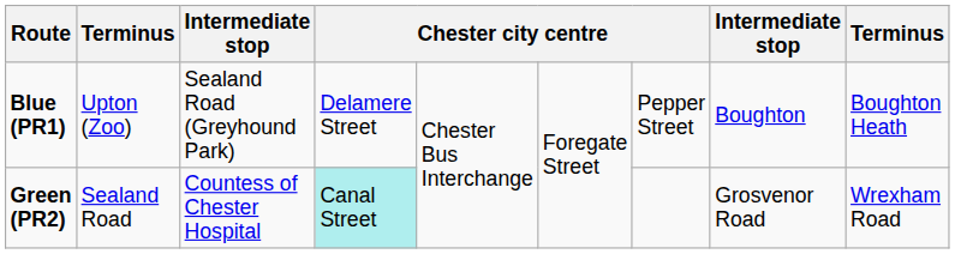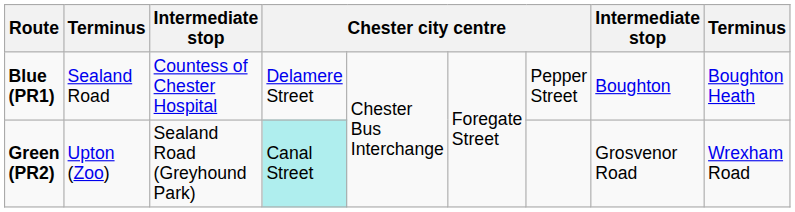 <table class="wikitable">
 <tr>
 <th>Route</th>
 <th>Terminus</th>
 <th>Intermediate stop</th>
 <th colspan=4>Chester city centre</th>
 <th>Intermediate stop</th>
 <th>Terminus</th>
 </tr>
 <tr>
 <td><strong>Blue (PR1)</strong></td>
-<td><a href='#'>Upton</a> (<a href='#'>Zoo</a>)</td>
-<td>Sealand Road (Greyhound Park)</td>
+<td><a href='#'>Sealand</a> Road</td>
+<td><a href='#'>Countess of Chester Hospital</a></td>
 <td><a href='#'>Delamere</a> Street</td>
 <td rowspan=2>Chester Bus Interchange</td>
 <td rowspan=2>Foregate Street</td>
 <td>Pepper Street</td>
 <td><a href='#'>Boughton</a></td>
 <td><a href='#'>Boughton Heath</a></td>
 </tr>
 <tr>
 <td><strong>Green (PR2)</strong></td>
-<td><a href='#'>Sealand</a> Road</td>
-<td><a href='#'>Countess of Chester Hospital</a></td>
+<td><a href='#'>Upton</a> (<a href='#'>Zoo</a>)</td>
+<td>Sealand Road (Greyhound Park)</td>
 <td style="background: paleturquoise;">Canal Street</td>
 <td></td>
 <td>Grosvenor Road</td>
 <td><a href='#'>Wrexham</a> Road</td>
 </tr>
 </table>
